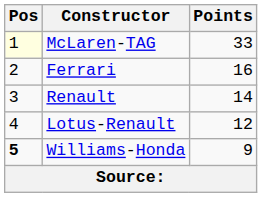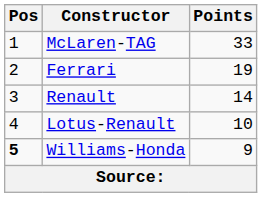 <table class="wikitable" style="font-size: 95%;">
 <tr>
 <th>Pos</th>
 <th>Constructor</th>
 <th>Points</th>
 </tr>
 <tr>
-<td style="background: lightyellow;">1</td>
+<td>1</td>
 <td> <a href='#'>McLaren</a>-<a href='#'>TAG</a></td>
 <td align="right">33</td>
 </tr>
 <tr>
 <td>2</td>
 <td> <a href='#'>Ferrari</a></td>
-<td align="right">16</td>
+<td align="right">19</td>
 </tr>
 <tr>
 <td>3</td>
 <td> <a href='#'>Renault</a></td>
 <td align="right">14</td>
 </tr>
 <tr>
 <td>4</td>
 <td> <a href='#'>Lotus</a>-<a href='#'>Renault</a></td>
-<td align="right">12</td>
+<td align="right">10</td>
 </tr>
 <tr>
 <td><strong>5</strong></td>
 <td> <a href='#'>Williams</a>-<a href='#'>Honda</a></td>
 <td align="right">9</td>
 </tr>
 <tr>
 <th colspan=4>Source: </th>
 </tr>
 </table>
